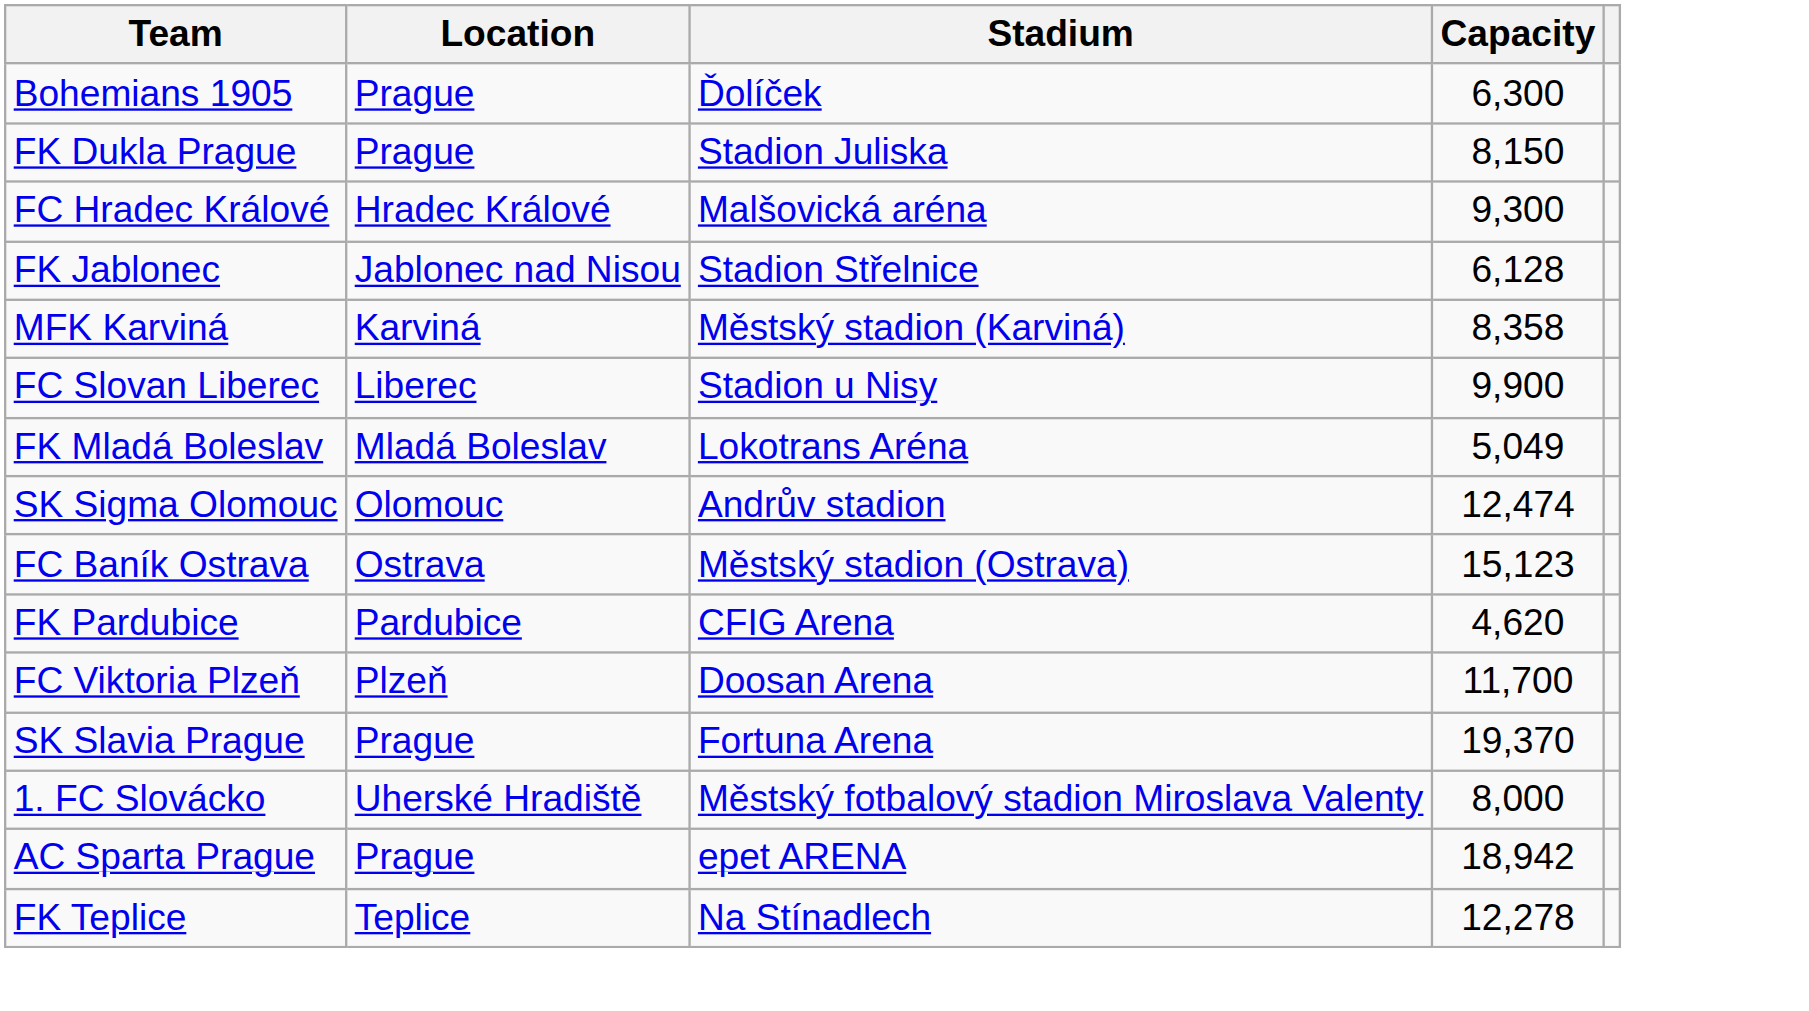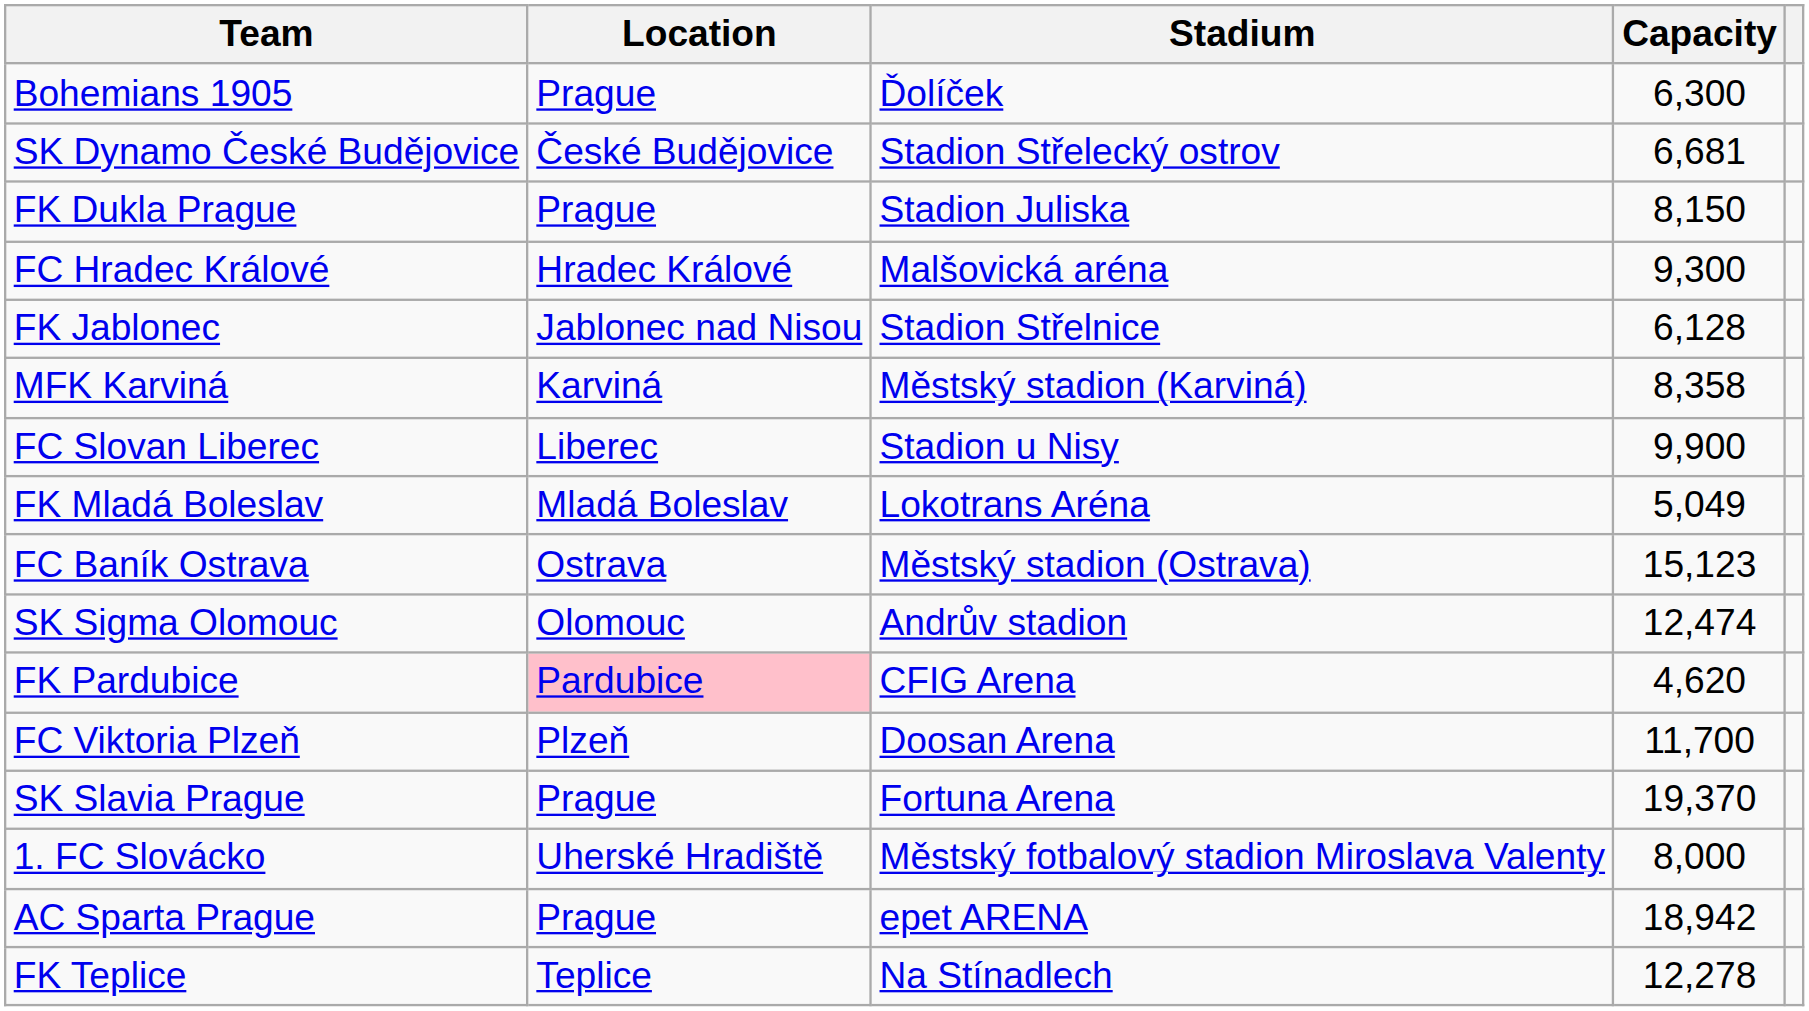 <table class="wikitable sortable">
 <tr>
 <th>Team</th>
 <th>Location</th>
 <th>Stadium</th>
 <th>Capacity</th>
 <th class="unsortable"></th>
 </tr>
 <tr>
 <td><a href='#'>Bohemians 1905</a></td>
 <td><a href='#'>Prague</a></td>
 <td><a href='#'>Ďolíček</a></td>
 <td align="center">6,300</td>
+<td style="text-align:center"></td>
+</tr>
+<tr>
+<td><a href='#'>SK Dynamo České Budějovice</a></td>
+<td><a href='#'>České Budějovice</a></td>
+<td><a href='#'>Stadion Střelecký ostrov</a></td>
+<td align="center">6,681</td>
 <td style="text-align:center"></td>
 </tr>
 <tr>
 <td><a href='#'>FK Dukla Prague</a></td>
 <td><a href='#'>Prague</a></td>
 <td><a href='#'>Stadion Juliska</a></td>
 <td align="center">8,150</td>
 <td style="text-align:center"></td>
 </tr>
 <tr>
 <td><a href='#'>FC Hradec Králové</a></td>
 <td><a href='#'>Hradec Králové</a></td>
 <td><a href='#'>Malšovická aréna</a></td>
 <td align="center">9,300</td>
 <td style="text-align:center"></td>
 </tr>
 <tr>
 <td><a href='#'>FK Jablonec</a></td>
 <td><a href='#'>Jablonec nad Nisou</a></td>
 <td><a href='#'>Stadion Střelnice</a></td>
 <td align="center">6,128</td>
 <td style="text-align:center"></td>
 </tr>
 <tr>
 <td><a href='#'>MFK Karviná</a></td>
 <td><a href='#'>Karviná</a></td>
 <td><a href='#'>Městský stadion (Karviná)</a></td>
 <td align="center">8,358</td>
 <td style="text-align:center"></td>
 </tr>
 <tr>
 <td><a href='#'>FC Slovan Liberec</a></td>
 <td><a href='#'>Liberec</a></td>
 <td><a href='#'>Stadion u Nisy</a></td>
 <td align="center">9,900</td>
 <td style="text-align:center"></td>
 </tr>
 <tr>
 <td><a href='#'>FK Mladá Boleslav</a></td>
 <td><a href='#'>Mladá Boleslav</a></td>
 <td><a href='#'>Lokotrans Aréna</a></td>
 <td align="center">5,049</td>
 <td style="text-align:center"></td>
 </tr>
 <tr>
+<td><a href='#'>FC Baník Ostrava</a></td>
+<td><a href='#'>Ostrava</a></td>
+<td><a href='#'>Městský stadion (Ostrava)</a></td>
+<td align="center">15,123</td>
+<td style="text-align:center"></td>
+</tr>
+<tr>
 <td><a href='#'>SK Sigma Olomouc</a></td>
 <td><a href='#'>Olomouc</a></td>
 <td><a href='#'>Andrův stadion</a></td>
 <td align="center">12,474</td>
 <td style="text-align:center"></td>
 </tr>
 <tr>
-<td><a href='#'>FC Baník Ostrava</a></td>
-<td><a href='#'>Ostrava</a></td>
-<td><a href='#'>Městský stadion (Ostrava)</a></td>
-<td align="center">15,123</td>
-<td style="text-align:center"></td>
-</tr>
-<tr>
 <td><a href='#'>FK Pardubice</a></td>
-<td><a href='#'>Pardubice</a></td>
+<td style="background: pink;"><a href='#'>Pardubice</a></td>
 <td><a href='#'>CFIG Arena</a></td>
 <td align="center">4,620</td>
 <td style="text-align:center"></td>
 </tr>
 <tr>
 <td><a href='#'>FC Viktoria Plzeň</a></td>
 <td><a href='#'>Plzeň</a></td>
 <td><a href='#'>Doosan Arena</a></td>
 <td align="center">11,700</td>
 <td style="text-align:center"></td>
 </tr>
 <tr>
 <td><a href='#'>SK Slavia Prague</a></td>
 <td><a href='#'>Prague</a></td>
 <td><a href='#'>Fortuna Arena</a></td>
 <td align="center">19,370</td>
 <td style="text-align:center"></td>
 </tr>
 <tr>
 <td><a href='#'>1. FC Slovácko</a></td>
 <td><a href='#'>Uherské Hradiště</a></td>
 <td><a href='#'>Městský fotbalový stadion Miroslava Valenty</a></td>
 <td align="center">8,000</td>
 <td style="text-align:center"></td>
 </tr>
 <tr>
 <td><a href='#'>AC Sparta Prague</a></td>
 <td><a href='#'>Prague</a></td>
 <td><a href='#'>epet ARENA</a></td>
 <td align="center">18,942</td>
 <td style="text-align:center"></td>
 </tr>
 <tr>
 <td><a href='#'>FK Teplice</a></td>
 <td><a href='#'>Teplice</a></td>
 <td><a href='#'>Na Stínadlech</a></td>
 <td align="center">12,278</td>
 <td style="text-align:center"></td>
 </tr>
 </table>
